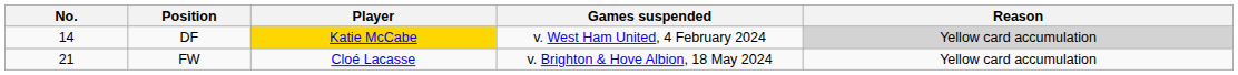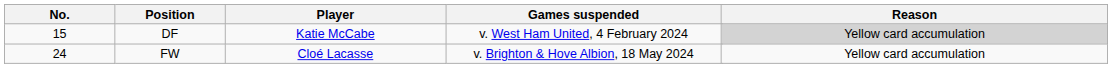 <table class="wikitable sortable" style="width:100%; text-align:center; font-size:85%; text-align:centre; max-width: 1200px">
 <tr>
 <th width="10%">No.</th>
 <th width="10%">Position</th>
 <th>Player</th>
 <th colspan="2" width="25%">Games suspended</th>
 <th width="35%">Reason</th>
 </tr>
 <tr>
-<td>14</td>
+<td>15</td>
 <td>DF</td>
-<td style="background: gold;"> <a href='#'>Katie McCabe</a></td>
+<td> <a href='#'>Katie McCabe</a></td>
 <td colspan="2">v. <a href='#'>West Ham United</a>, 4 February 2024</td>
 <td style="background: lightgrey;">Yellow card accumulation</td>
 </tr>
 <tr>
-<td>21</td>
+<td>24</td>
 <td>FW</td>
 <td> <a href='#'>Cloé Lacasse</a></td>
 <td colspan="2">v. <a href='#'>Brighton & Hove Albion</a>, 18 May 2024</td>
 <td>Yellow card accumulation</td>
 </tr>
 </table>
